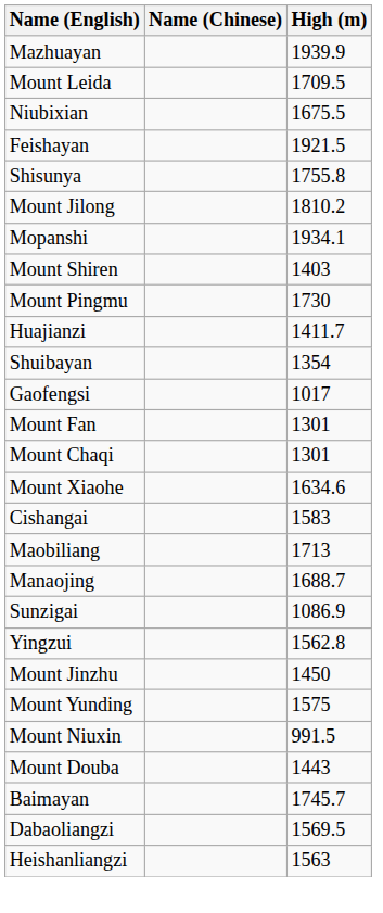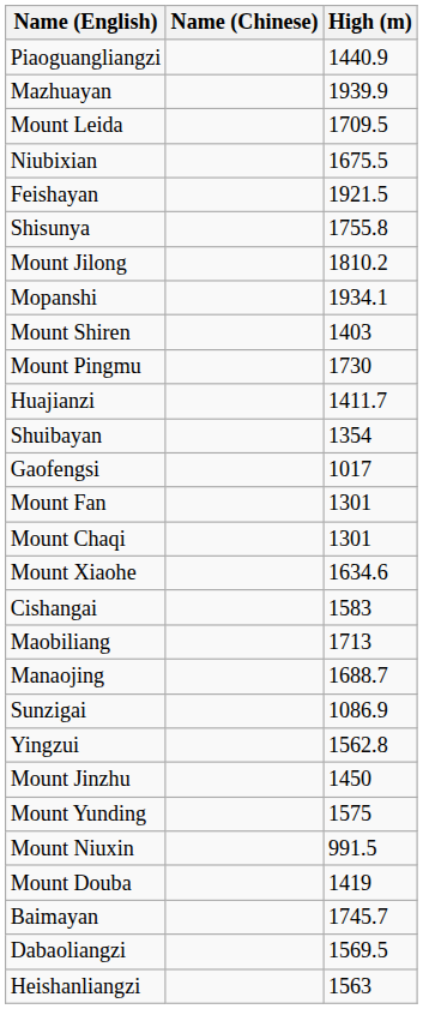 <table class="wikitable">
 <tr>
 <th>Name (English)</th>
 <th>Name (Chinese)</th>
 <th>High (m)</th>
+</tr>
+<tr>
+<td>Piaoguangliangzi</td>
+<td></td>
+<td>1440.9</td>
 </tr>
 <tr>
 <td>Mazhuayan</td>
 <td></td>
 <td>1939.9</td>
 </tr>
 <tr>
 <td>Mount Leida</td>
 <td></td>
 <td>1709.5</td>
 </tr>
 <tr>
 <td>Niubixian</td>
 <td></td>
 <td>1675.5</td>
 </tr>
 <tr>
 <td>Feishayan</td>
 <td></td>
 <td>1921.5</td>
 </tr>
 <tr>
 <td>Shisunya</td>
 <td></td>
 <td>1755.8</td>
 </tr>
 <tr>
 <td>Mount Jilong</td>
 <td></td>
 <td>1810.2</td>
 </tr>
 <tr>
 <td>Mopanshi</td>
 <td></td>
 <td>1934.1</td>
 </tr>
 <tr>
 <td>Mount Shiren</td>
 <td></td>
 <td>1403</td>
 </tr>
 <tr>
 <td>Mount Pingmu</td>
 <td></td>
 <td>1730</td>
 </tr>
 <tr>
 <td>Huajianzi</td>
 <td></td>
 <td>1411.7</td>
 </tr>
 <tr>
 <td>Shuibayan</td>
 <td></td>
 <td>1354</td>
 </tr>
 <tr>
 <td>Gaofengsi</td>
 <td></td>
 <td>1017</td>
 </tr>
 <tr>
 <td>Mount Fan</td>
 <td></td>
 <td>1301</td>
 </tr>
 <tr>
 <td>Mount Chaqi</td>
 <td></td>
 <td>1301</td>
 </tr>
 <tr>
 <td>Mount Xiaohe</td>
 <td></td>
 <td>1634.6</td>
 </tr>
 <tr>
 <td>Cishangai</td>
 <td></td>
 <td>1583</td>
 </tr>
 <tr>
 <td>Maobiliang</td>
 <td></td>
 <td>1713</td>
 </tr>
 <tr>
 <td>Manaojing</td>
 <td></td>
 <td>1688.7</td>
 </tr>
 <tr>
 <td>Sunzigai</td>
 <td></td>
 <td>1086.9</td>
 </tr>
 <tr>
 <td>Yingzui</td>
 <td></td>
 <td>1562.8</td>
 </tr>
 <tr>
 <td>Mount Jinzhu</td>
 <td></td>
 <td>1450</td>
 </tr>
 <tr>
 <td>Mount Yunding</td>
 <td></td>
 <td>1575</td>
 </tr>
 <tr>
 <td>Mount Niuxin</td>
 <td></td>
 <td>991.5</td>
 </tr>
 <tr>
 <td>Mount Douba</td>
 <td></td>
-<td>1443</td>
+<td>1419</td>
 </tr>
 <tr>
 <td>Baimayan</td>
 <td></td>
 <td>1745.7</td>
 </tr>
 <tr>
 <td>Dabaoliangzi</td>
 <td></td>
 <td>1569.5</td>
 </tr>
 <tr>
 <td>Heishanliangzi</td>
 <td></td>
 <td>1563</td>
 </tr>
 </table>
